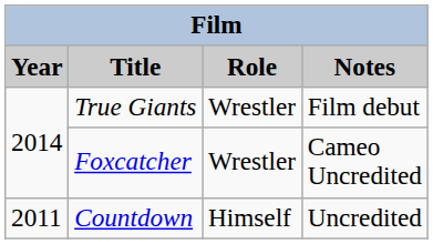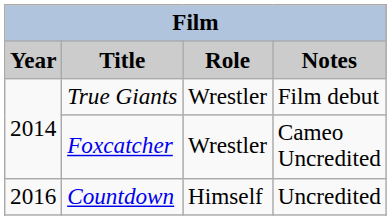 <table class="wikitable sortable">
 <tr>
 <th colspan=4 style="background:#B0C4DE;">Film</th>
 </tr>
 <tr>
 <th style="background:#ccc;">Year</th>
 <th style="background:#ccc;">Title</th>
 <th style="background:#ccc;">Role</th>
 <th style="background:#ccc;">Notes</th>
 </tr>
 <tr>
 <td rowspan="2">2014</td>
 <td><em>True Giants</em></td>
 <td>Wrestler</td>
 <td>Film debut</td>
 </tr>
 <tr>
 <td><em><a href='#'>Foxcatcher</a></em></td>
 <td>Wrestler</td>
 <td>Cameo <br> Uncredited</td>
 </tr>
 <tr>
-<td>2011</td>
+<td>2016</td>
 <td><em><a href='#'>Countdown</a></em></td>
 <td>Himself</td>
 <td>Uncredited</td>
 </tr>
 </table>
